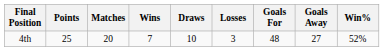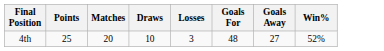 <table class="wikitable" style="font-size: 95%; text-align: center;">
 <tr>
 <th width=60>Final Position</th>
 <th width=60>Points</th>
 <th width=60>Matches</th>
-<th width=60>Wins</th>
 <th width=60>Draws</th>
 <th width=60>Losses</th>
 <th width=60>Goals For</th>
 <th width=60>Goals Away</th>
 <th width=60>Win%</th>
 </tr>
 <tr>
 <td>4th</td>
 <td>25</td>
 <td>20</td>
-<td>7</td>
 <td>10</td>
 <td>3</td>
 <td>48</td>
 <td>27</td>
 <td>52%</td>
 </tr>
 </table>
